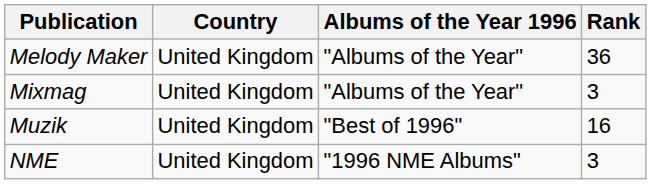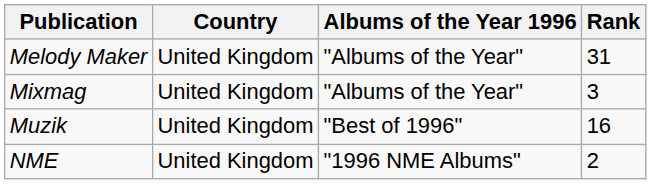 <table class="wikitable">
 <tr>
 <th>Publication</th>
 <th>Country</th>
 <th>Albums of the Year 1996</th>
 <th>Rank</th>
 </tr>
 <tr>
 <td><em>Melody Maker</em></td>
 <td>United Kingdom</td>
 <td>"Albums of the Year"</td>
-<td>36</td>
+<td>31</td>
 </tr>
 <tr>
 <td><em>Mixmag</em></td>
 <td>United Kingdom</td>
 <td>"Albums of the Year"</td>
 <td>3</td>
 </tr>
 <tr>
 <td><em>Muzik</em></td>
 <td>United Kingdom</td>
 <td>"Best of 1996"</td>
 <td>16</td>
 </tr>
 <tr>
 <td><em>NME</em></td>
 <td>United Kingdom</td>
 <td>"1996 NME Albums"</td>
-<td>3</td>
+<td>2</td>
 </tr>
 </table>
